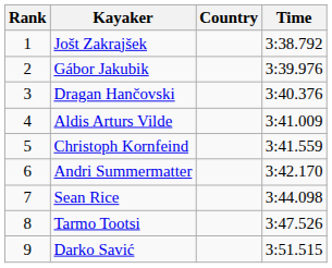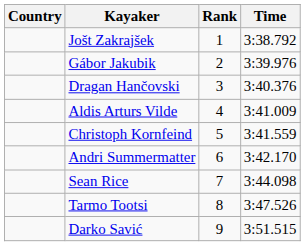 <table class="wikitable" style="text-align:center">
 <tr>
+<th>Country</th>
+<th>Kayaker</th>
 <th>Rank</th>
-<th>Kayaker</th>
-<th>Country</th>
 <th>Time</th>
 </tr>
 <tr>
+<td align="left"></td>
+<td align="left"><a href='#'>Jošt Zakrajšek</a></td>
 <td>1</td>
-<td align="left"><a href='#'>Jošt Zakrajšek</a></td>
-<td align="left"></td>
 <td>3:38.792</td>
 </tr>
 <tr>
+<td align="left"></td>
+<td align="left"><a href='#'>Gábor Jakubik</a></td>
 <td>2</td>
-<td align="left"><a href='#'>Gábor Jakubik</a></td>
-<td align="left"></td>
 <td>3:39.976</td>
 </tr>
 <tr>
+<td align="left"></td>
+<td align="left"><a href='#'>Dragan Hančovski</a></td>
 <td>3</td>
-<td align="left"><a href='#'>Dragan Hančovski</a></td>
-<td align="left"></td>
 <td>3:40.376</td>
 </tr>
 <tr>
+<td align="left"></td>
+<td align="left"><a href='#'>Aldis Arturs Vilde</a></td>
 <td>4</td>
-<td align="left"><a href='#'>Aldis Arturs Vilde</a></td>
-<td align="left"></td>
 <td>3:41.009</td>
 </tr>
 <tr>
+<td align="left"></td>
+<td align="left"><a href='#'>Christoph Kornfeind</a></td>
 <td>5</td>
-<td align="left"><a href='#'>Christoph Kornfeind</a></td>
-<td align="left"></td>
 <td>3:41.559</td>
 </tr>
 <tr>
+<td align="left"></td>
+<td align="left"><a href='#'>Andri Summermatter</a></td>
 <td>6</td>
-<td align="left"><a href='#'>Andri Summermatter</a></td>
-<td align="left"></td>
 <td>3:42.170</td>
 </tr>
 <tr>
+<td align="left"></td>
+<td align="left"><a href='#'>Sean Rice</a></td>
 <td>7</td>
-<td align="left"><a href='#'>Sean Rice</a></td>
-<td align="left"></td>
 <td>3:44.098</td>
 </tr>
 <tr>
+<td align="left"></td>
+<td align="left"><a href='#'>Tarmo Tootsi</a></td>
 <td>8</td>
-<td align="left"><a href='#'>Tarmo Tootsi</a></td>
-<td align="left"></td>
 <td>3:47.526</td>
 </tr>
 <tr>
+<td align="left"></td>
+<td align="left"><a href='#'>Darko Savić</a></td>
 <td>9</td>
-<td align="left"><a href='#'>Darko Savić</a></td>
-<td align="left"></td>
 <td>3:51.515</td>
 </tr>
 </table>
